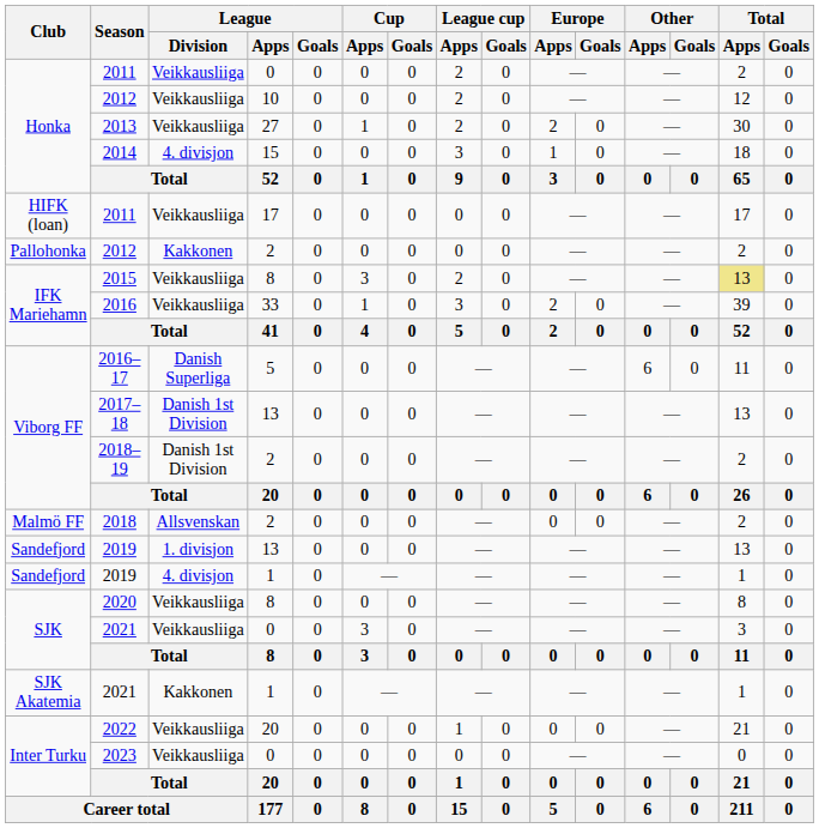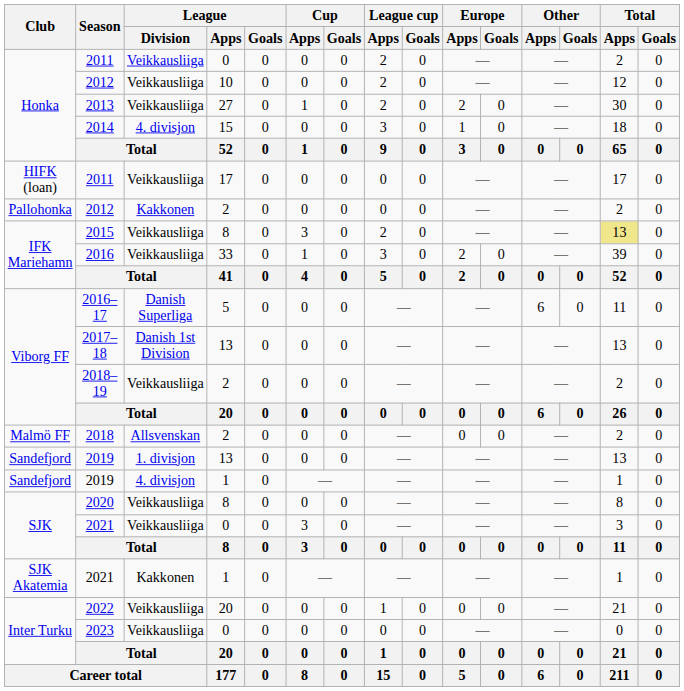 <table class="wikitable" style="text-align: center;">
 <tr>
 <th rowspan="2">Club</th>
 <th rowspan="2">Season</th>
 <th colspan="3">League</th>
 <th colspan="2">Cup</th>
 <th colspan="2">League cup</th>
 <th colspan="2">Europe</th>
 <th colspan="2">Other</th>
 <th colspan="2">Total</th>
 </tr>
 <tr>
 <th>Division</th>
 <th>Apps</th>
 <th>Goals</th>
 <th>Apps</th>
 <th>Goals</th>
 <th>Apps</th>
 <th>Goals</th>
 <th>Apps</th>
 <th>Goals</th>
 <th>Apps</th>
 <th>Goals</th>
 <th>Apps</th>
 <th>Goals</th>
 </tr>
 <tr>
 <td rowspan="5" valign="center"><a href='#'>Honka</a></td>
 <td><a href='#'>2011</a></td>
 <td><a href='#'>Veikkausliiga</a></td>
 <td>0</td>
 <td>0</td>
 <td>0</td>
 <td>0</td>
 <td>2</td>
 <td>0</td>
 <td colspan="2">—</td>
 <td colspan="2">—</td>
 <td>2</td>
 <td>0</td>
 </tr>
 <tr>
 <td><a href='#'>2012</a></td>
 <td>Veikkausliiga</td>
 <td>10</td>
 <td>0</td>
 <td>0</td>
 <td>0</td>
 <td>2</td>
 <td>0</td>
 <td colspan="2">—</td>
 <td colspan="2">—</td>
 <td>12</td>
 <td>0</td>
 </tr>
 <tr>
 <td><a href='#'>2013</a></td>
 <td>Veikkausliiga</td>
 <td>27</td>
 <td>0</td>
 <td>1</td>
 <td>0</td>
 <td>2</td>
 <td>0</td>
 <td>2</td>
 <td>0</td>
 <td colspan="2">—</td>
 <td>30</td>
 <td>0</td>
 </tr>
 <tr>
 <td><a href='#'>2014</a></td>
 <td><a href='#'>4. divisjon</a></td>
 <td>15</td>
 <td>0</td>
 <td>0</td>
 <td>0</td>
 <td>3</td>
 <td>0</td>
 <td>1</td>
 <td>0</td>
 <td colspan="2">—</td>
 <td>18</td>
 <td>0</td>
 </tr>
 <tr>
 <th colspan="2">Total</th>
 <th>52</th>
 <th>0</th>
 <th>1</th>
 <th>0</th>
 <th>9</th>
 <th>0</th>
 <th>3</th>
 <th>0</th>
 <th>0</th>
 <th>0</th>
 <th>65</th>
 <th>0</th>
 </tr>
 <tr>
 <td><a href='#'>HIFK</a> (loan)</td>
 <td><a href='#'>2011</a></td>
 <td>Veikkausliiga</td>
 <td>17</td>
 <td>0</td>
 <td>0</td>
 <td>0</td>
 <td>0</td>
 <td>0</td>
 <td colspan="2">—</td>
 <td colspan="2">—</td>
 <td>17</td>
 <td>0</td>
 </tr>
 <tr>
 <td><a href='#'>Pallohonka</a></td>
 <td><a href='#'>2012</a></td>
 <td valign="center"><a href='#'>Kakkonen</a></td>
 <td>2</td>
 <td>0</td>
 <td>0</td>
 <td>0</td>
 <td>0</td>
 <td>0</td>
 <td colspan="2">—</td>
 <td colspan="2">—</td>
 <td>2</td>
 <td>0</td>
 </tr>
 <tr>
 <td rowspan="3" valign="center"><a href='#'>IFK Mariehamn</a></td>
 <td><a href='#'>2015</a></td>
 <td>Veikkausliiga</td>
 <td>8</td>
 <td>0</td>
 <td>3</td>
 <td>0</td>
 <td>2</td>
 <td>0</td>
 <td colspan="2">—</td>
 <td colspan="2">—</td>
 <td style="background: khaki;">13</td>
 <td>0</td>
 </tr>
 <tr>
 <td><a href='#'>2016</a></td>
 <td>Veikkausliiga</td>
 <td>33</td>
 <td>0</td>
 <td>1</td>
 <td>0</td>
 <td>3</td>
 <td>0</td>
 <td>2</td>
 <td>0</td>
 <td colspan="2">—</td>
 <td>39</td>
 <td>0</td>
 </tr>
 <tr>
 <th colspan="2">Total</th>
 <th>41</th>
 <th>0</th>
 <th>4</th>
 <th>0</th>
 <th>5</th>
 <th>0</th>
 <th>2</th>
 <th>0</th>
 <th>0</th>
 <th>0</th>
 <th>52</th>
 <th>0</th>
 </tr>
 <tr>
 <td rowspan="4" valign="center"><a href='#'>Viborg FF</a></td>
 <td><a href='#'>2016–17</a></td>
 <td valign="center"><a href='#'>Danish Superliga</a></td>
 <td>5</td>
 <td>0</td>
 <td>0</td>
 <td>0</td>
 <td colspan="2">—</td>
 <td colspan="2">—</td>
 <td>6</td>
 <td>0</td>
 <td>11</td>
 <td>0</td>
 </tr>
 <tr>
 <td><a href='#'>2017–18</a></td>
 <td><a href='#'>Danish 1st Division</a></td>
 <td>13</td>
 <td>0</td>
 <td>0</td>
 <td>0</td>
 <td colspan="2">—</td>
 <td colspan="2">—</td>
 <td colspan="2">—</td>
 <td>13</td>
 <td>0</td>
 </tr>
 <tr>
 <td><a href='#'>2018–19</a></td>
-<td>Danish 1st Division</td>
+<td>Veikkausliiga</td>
 <td>2</td>
 <td>0</td>
 <td>0</td>
 <td>0</td>
 <td colspan="2">—</td>
 <td colspan="2">—</td>
 <td colspan="2">—</td>
 <td>2</td>
 <td>0</td>
 </tr>
 <tr>
 <th colspan="2">Total</th>
 <th>20</th>
 <th>0</th>
 <th>0</th>
 <th>0</th>
 <th>0</th>
 <th>0</th>
 <th>0</th>
 <th>0</th>
 <th>6</th>
 <th>0</th>
 <th>26</th>
 <th>0</th>
 </tr>
 <tr>
 <td><a href='#'>Malmö FF</a></td>
 <td><a href='#'>2018</a></td>
 <td valign="center"><a href='#'>Allsvenskan</a></td>
 <td>2</td>
 <td>0</td>
 <td>0</td>
 <td>0</td>
 <td colspan="2">—</td>
 <td>0</td>
 <td>0</td>
 <td colspan="2">—</td>
 <td>2</td>
 <td>0</td>
 </tr>
 <tr>
 <td><a href='#'>Sandefjord</a></td>
 <td><a href='#'>2019</a></td>
 <td><a href='#'>1. divisjon</a></td>
 <td>13</td>
 <td>0</td>
 <td>0</td>
 <td>0</td>
 <td colspan="2">—</td>
 <td colspan="2">—</td>
 <td colspan="2">—</td>
 <td>13</td>
 <td>0</td>
 </tr>
 <tr>
 <td><a href='#'>Sandefjord</a></td>
 <td>2019</td>
 <td><a href='#'>4. divisjon</a></td>
 <td>1</td>
 <td>0</td>
 <td colspan="2">—</td>
 <td colspan="2">—</td>
 <td colspan="2">—</td>
 <td colspan="2">—</td>
 <td>1</td>
 <td>0</td>
 </tr>
 <tr>
 <td rowspan=3><a href='#'>SJK</a></td>
 <td><a href='#'>2020</a></td>
 <td>Veikkausliiga</td>
 <td>8</td>
 <td>0</td>
 <td>0</td>
 <td>0</td>
 <td colspan="2">—</td>
 <td colspan="2">—</td>
 <td colspan="2">—</td>
 <td>8</td>
 <td>0</td>
 </tr>
 <tr>
 <td><a href='#'>2021</a></td>
 <td>Veikkausliiga</td>
 <td>0</td>
 <td>0</td>
 <td>3</td>
 <td>0</td>
 <td colspan="2">—</td>
 <td colspan="2">—</td>
 <td colspan="2">—</td>
 <td>3</td>
 <td>0</td>
 </tr>
 <tr>
 <th colspan="2">Total</th>
 <th>8</th>
 <th>0</th>
 <th>3</th>
 <th>0</th>
 <th>0</th>
 <th>0</th>
 <th>0</th>
 <th>0</th>
 <th>0</th>
 <th>0</th>
 <th>11</th>
 <th>0</th>
 </tr>
 <tr>
 <td><a href='#'>SJK Akatemia</a></td>
 <td>2021</td>
 <td>Kakkonen</td>
 <td>1</td>
 <td>0</td>
 <td colspan="2">—</td>
 <td colspan="2">—</td>
 <td colspan="2">—</td>
 <td colspan="2">—</td>
 <td>1</td>
 <td>0</td>
 </tr>
 <tr>
 <td rowspan=3><a href='#'>Inter Turku</a></td>
 <td><a href='#'>2022</a></td>
 <td>Veikkausliiga</td>
 <td>20</td>
 <td>0</td>
 <td>0</td>
 <td>0</td>
 <td>1</td>
 <td>0</td>
 <td>0</td>
 <td>0</td>
 <td colspan="2">—</td>
 <td>21</td>
 <td>0</td>
 </tr>
 <tr>
 <td><a href='#'>2023</a></td>
 <td>Veikkausliiga</td>
 <td>0</td>
 <td>0</td>
 <td>0</td>
 <td>0</td>
 <td>0</td>
 <td>0</td>
 <td colspan="2">—</td>
 <td colspan="2">—</td>
 <td>0</td>
 <td>0</td>
 </tr>
 <tr>
 <th colspan="2">Total</th>
 <th>20</th>
 <th>0</th>
 <th>0</th>
 <th>0</th>
 <th>1</th>
 <th>0</th>
 <th>0</th>
 <th>0</th>
 <th>0</th>
 <th>0</th>
 <th>21</th>
 <th>0</th>
 </tr>
 <tr>
 <th colspan="3">Career total</th>
 <th>177</th>
 <th>0</th>
 <th>8</th>
 <th>0</th>
 <th>15</th>
 <th>0</th>
 <th>5</th>
 <th>0</th>
 <th>6</th>
 <th>0</th>
 <th>211</th>
 <th>0</th>
 </tr>
 </table>
